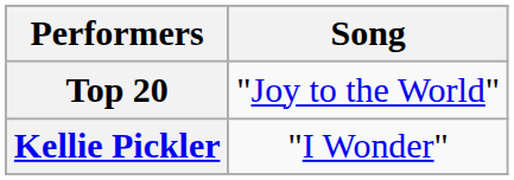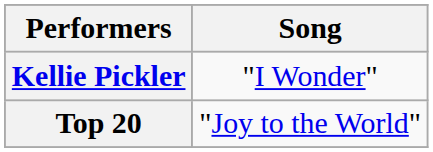 <table class="wikitable unsortable" style="text-align:center;">
 <tr>
 <th scope="col">Performers</th>
 <th scope="col">Song</th>
 </tr>
 <tr>
+<th scope="row"><a href='#'>Kellie Pickler</a></th>
+<td>"<a href='#'>I Wonder</a>"</td>
+</tr>
+<tr>
 <th scope="row">Top 20</th>
 <td>"<a href='#'>Joy to the World</a>"</td>
 </tr>
-<tr>
-<th scope="row"><a href='#'>Kellie Pickler</a></th>
-<td>"<a href='#'>I Wonder</a>"</td>
-</tr>
 </table>
